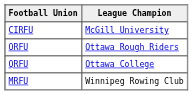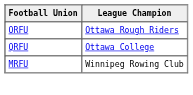 <table border="1" cellpadding="5" cellspacing="0" align="center">
 <tr>
 <th scope="col" style="background:#efefef;">Football Union</th>
 <th scope="col" style="background:#efefef;">League Champion</th>
-</tr>
-<tr>
-<td><a href='#'>CIRFU</a></td>
-<td><a href='#'>McGill University</a></td>
 </tr>
 <tr>
 <td><a href='#'>ORFU</a></td>
 <td><a href='#'>Ottawa Rough Riders</a></td>
 </tr>
 <tr>
 <td><a href='#'>QRFU</a></td>
 <td><a href='#'>Ottawa College</a></td>
 </tr>
 <tr>
 <td><a href='#'>MRFU</a></td>
 <td>Winnipeg Rowing Club</td>
 </tr>
 <tr>
 </tr>
 </table>
